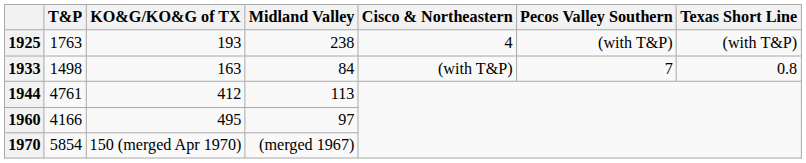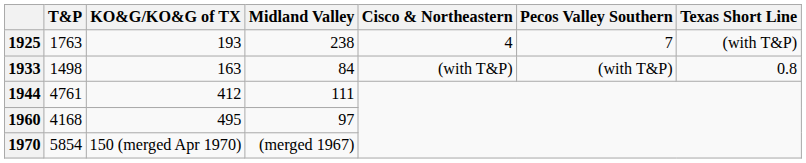 <table class="wikitable">
 <tr>
 <th></th>
 <th>T&P</th>
 <th>KO&G/KO&G of TX</th>
 <th>Midland Valley</th>
 <th>Cisco & Northeastern</th>
 <th>Pecos Valley Southern</th>
 <th>Texas Short Line</th>
 </tr>
 <tr align="right">
 <th scope="row">1925</th>
 <td>1763</td>
 <td>193</td>
 <td>238</td>
 <td>4</td>
-<td>(with T&P)</td>
+<td>7</td>
 <td>(with T&P)</td>
 </tr>
 <tr align="right">
 <th scope="row">1933</th>
 <td>1498</td>
 <td>163</td>
 <td>84</td>
 <td>(with T&P)</td>
-<td>7</td>
+<td>(with T&P)</td>
 <td>0.8</td>
 </tr>
 <tr align="right">
 <th scope="row">1944</th>
 <td>4761</td>
 <td>412</td>
-<td>113</td>
+<td>111</td>
 </tr>
 <tr align="right">
 <th scope="row">1960</th>
-<td>4166</td>
+<td>4168</td>
 <td>495</td>
 <td>97</td>
 </tr>
 <tr align="right">
 <th scope="row">1970</th>
 <td>5854</td>
 <td>150 (merged Apr 1970)</td>
 <td>(merged 1967)</td>
 </tr>
 </table>
